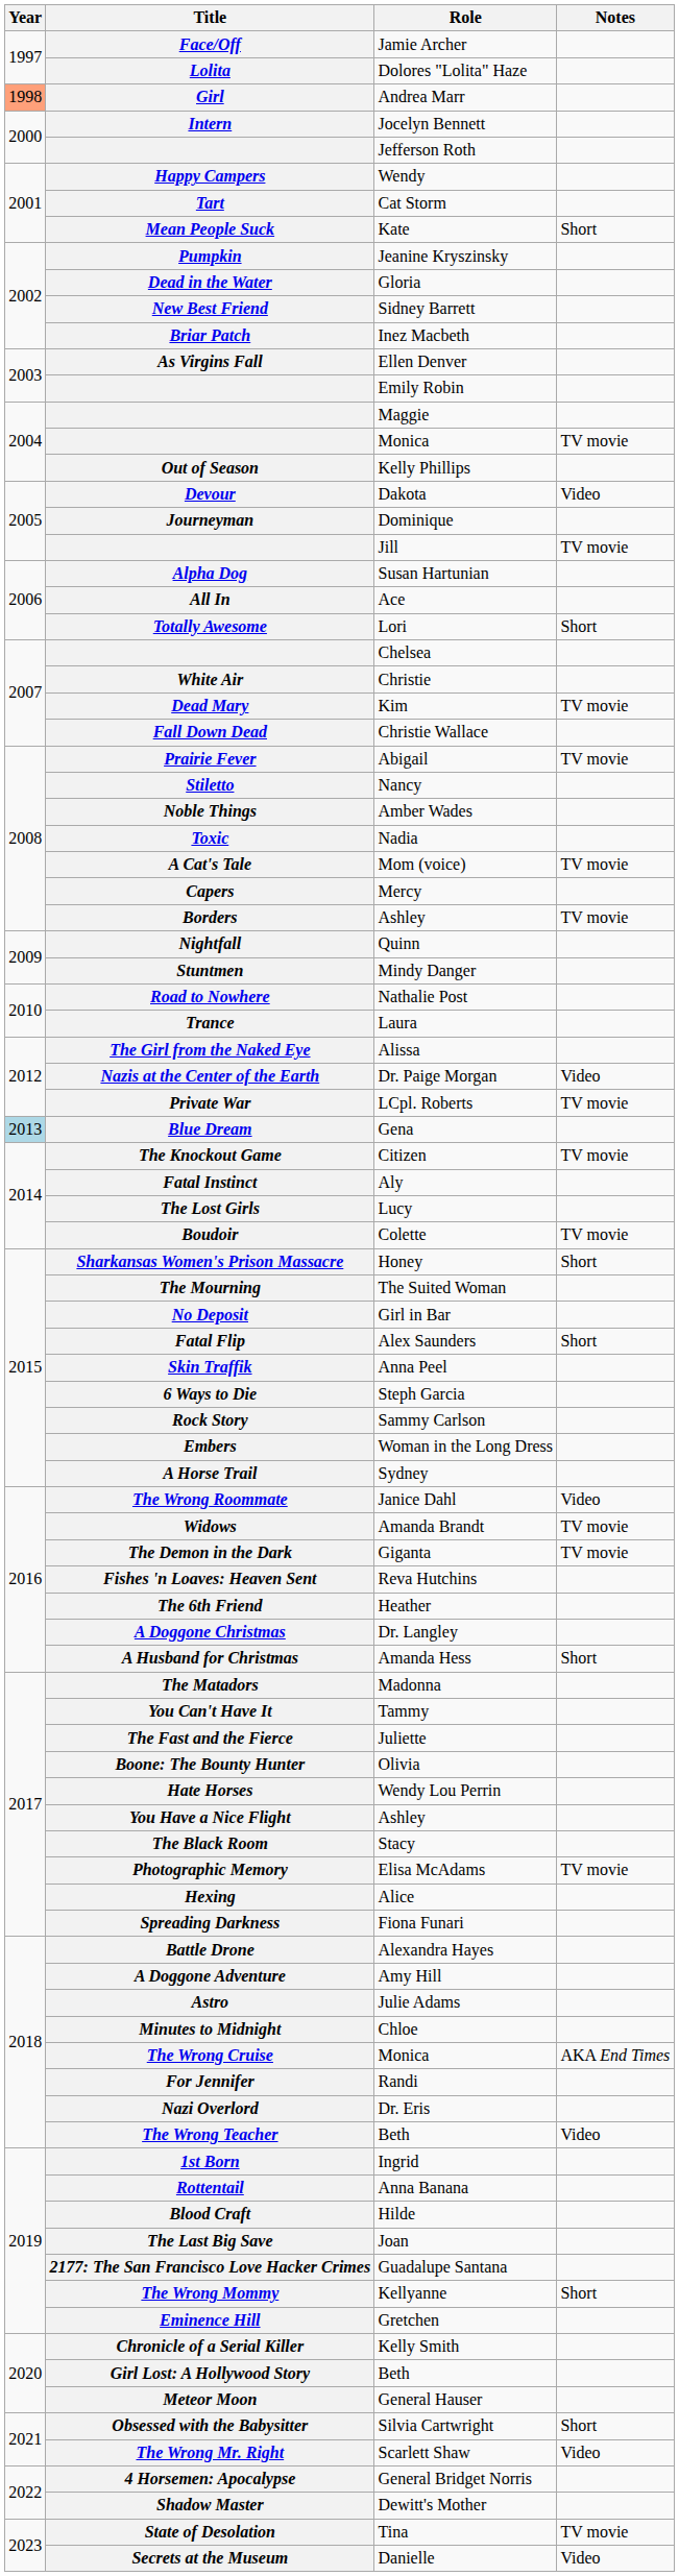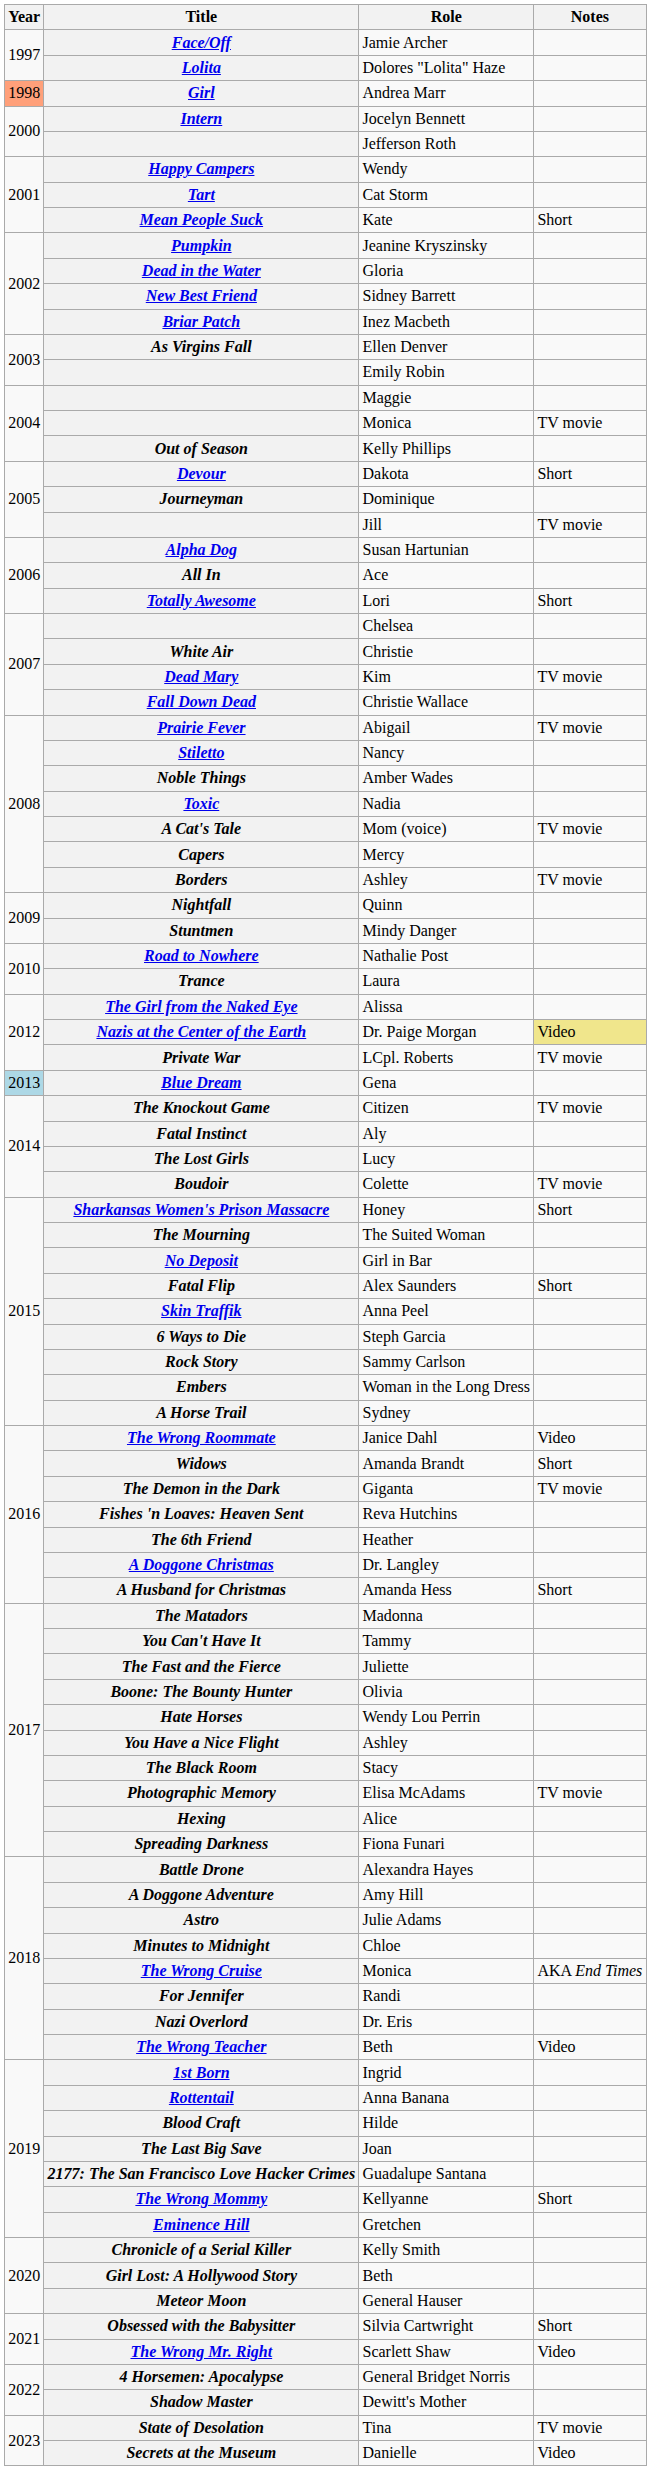 <table class="wikitable sortable plainrowheaders">
 <tr>
 <th scope="col">Year</th>
 <th scope="col">Title</th>
 <th scope="col">Role</th>
 <th scope="col">Notes</th>
 </tr>
 <tr>
 <td rowspan="2">1997</td>
 <th scope="row"><em><a href='#'>Face/Off</a></em></th>
 <td>Jamie Archer</td>
 <td></td>
 </tr>
 <tr>
 <th scope="row"><em><a href='#'>Lolita</a></em></th>
 <td>Dolores "Lolita" Haze</td>
 <td></td>
 </tr>
 <tr>
 <td style="background: lightsalmon;">1998</td>
 <th scope="row"><em><a href='#'>Girl</a></em></th>
 <td>Andrea Marr</td>
 <td></td>
 </tr>
 <tr>
 <td rowspan="2">2000</td>
 <th scope="row"><em><a href='#'>Intern</a></em></th>
 <td>Jocelyn Bennett</td>
 <td></td>
 </tr>
 <tr>
 <th scope="row"><em></em></th>
 <td>Jefferson Roth</td>
 <td></td>
 </tr>
 <tr>
 <td rowspan="3">2001</td>
 <th scope="row"><em><a href='#'>Happy Campers</a></em></th>
 <td>Wendy</td>
 <td></td>
 </tr>
 <tr>
 <th scope="row"><em><a href='#'>Tart</a></em></th>
 <td>Cat Storm</td>
 <td></td>
 </tr>
 <tr>
 <th scope="row"><em><a href='#'>Mean People Suck</a></em></th>
 <td>Kate</td>
 <td>Short</td>
 </tr>
 <tr>
 <td rowspan="4">2002</td>
 <th scope="row"><em><a href='#'>Pumpkin</a></em></th>
 <td>Jeanine Kryszinsky</td>
 <td></td>
 </tr>
 <tr>
 <th scope="row"><em><a href='#'>Dead in the Water</a></em></th>
 <td>Gloria</td>
 <td></td>
 </tr>
 <tr>
 <th scope="row"><em><a href='#'>New Best Friend</a></em></th>
 <td>Sidney Barrett</td>
 <td></td>
 </tr>
 <tr>
 <th scope="row"><em><a href='#'>Briar Patch</a></em></th>
 <td>Inez Macbeth</td>
 <td></td>
 </tr>
 <tr>
 <td rowspan="2">2003</td>
 <th scope="row"><em>As Virgins Fall</em></th>
 <td>Ellen Denver</td>
 <td></td>
 </tr>
 <tr>
 <th scope="row"><em></em></th>
 <td>Emily Robin</td>
 <td></td>
 </tr>
 <tr>
 <td rowspan="3">2004</td>
 <th scope="row"><em></em></th>
 <td>Maggie</td>
 <td></td>
 </tr>
 <tr>
 <th scope="row"><em></em></th>
 <td>Monica</td>
 <td>TV movie</td>
 </tr>
 <tr>
 <th scope="row"><em>Out of Season</em></th>
 <td>Kelly Phillips</td>
 <td></td>
 </tr>
 <tr>
 <td rowspan="3">2005</td>
 <th scope="row"><em><a href='#'>Devour</a></em></th>
 <td>Dakota</td>
-<td>Video</td>
+<td>Short</td>
 </tr>
 <tr>
 <th scope="row"><em>Journeyman</em></th>
 <td>Dominique</td>
 <td></td>
 </tr>
 <tr>
 <th scope="row"><em></em></th>
 <td>Jill</td>
 <td>TV movie</td>
 </tr>
 <tr>
 <td rowspan="3">2006</td>
 <th scope="row"><em><a href='#'>Alpha Dog</a></em></th>
 <td>Susan Hartunian</td>
 <td></td>
 </tr>
 <tr>
 <th scope="row"><em>All In</em></th>
 <td>Ace</td>
 <td></td>
 </tr>
 <tr>
 <th scope="row"><em><a href='#'>Totally Awesome</a></em></th>
 <td>Lori</td>
 <td>Short</td>
 </tr>
 <tr>
 <td rowspan="4">2007</td>
 <th scope="row"><em></em></th>
 <td>Chelsea</td>
 <td></td>
 </tr>
 <tr>
 <th scope="row"><em>White Air</em></th>
 <td>Christie</td>
 <td></td>
 </tr>
 <tr>
 <th scope="row"><em><a href='#'>Dead Mary</a></em></th>
 <td>Kim</td>
 <td>TV movie</td>
 </tr>
 <tr>
 <th scope="row"><em><a href='#'>Fall Down Dead</a></em></th>
 <td>Christie Wallace</td>
 <td></td>
 </tr>
 <tr>
 <td rowspan="7">2008</td>
 <th scope="row"><em><a href='#'>Prairie Fever</a></em></th>
 <td>Abigail</td>
 <td>TV movie</td>
 </tr>
 <tr>
 <th scope="row"><em><a href='#'>Stiletto</a></em></th>
 <td>Nancy</td>
 <td></td>
 </tr>
 <tr>
 <th scope="row"><em>Noble Things</em></th>
 <td>Amber Wades</td>
 <td></td>
 </tr>
 <tr>
 <th scope="row"><em><a href='#'>Toxic</a></em></th>
 <td>Nadia</td>
 <td></td>
 </tr>
 <tr>
 <th scope="row"><em>A Cat's Tale</em></th>
 <td>Mom (voice)</td>
 <td>TV movie</td>
 </tr>
 <tr>
 <th scope="row"><em>Capers</em></th>
 <td>Mercy</td>
 <td></td>
 </tr>
 <tr>
 <th scope="row"><em>Borders</em></th>
 <td>Ashley</td>
 <td>TV movie</td>
 </tr>
 <tr>
 <td rowspan="2">2009</td>
 <th scope="row"><em>Nightfall</em></th>
 <td>Quinn</td>
 <td></td>
 </tr>
 <tr>
 <th scope="row"><em>Stuntmen</em></th>
 <td>Mindy Danger</td>
 <td></td>
 </tr>
 <tr>
 <td rowspan="2">2010</td>
 <th scope="row"><em><a href='#'>Road to Nowhere</a></em></th>
 <td>Nathalie Post</td>
 <td></td>
 </tr>
 <tr>
 <th scope="row"><em>Trance</em></th>
 <td>Laura</td>
 <td></td>
 </tr>
 <tr>
 <td rowspan="3">2012</td>
 <th scope="row"><em><a href='#'>The Girl from the Naked Eye</a></em></th>
 <td>Alissa</td>
 <td></td>
 </tr>
 <tr>
 <th scope="row"><em><a href='#'>Nazis at the Center of the Earth</a></em></th>
 <td>Dr. Paige Morgan</td>
-<td>Video</td>
+<td style="background: khaki;">Video</td>
 </tr>
 <tr>
 <th scope="row"><em>Private War</em></th>
 <td>LCpl. Roberts</td>
 <td>TV movie</td>
 </tr>
 <tr>
 <td style="background: lightblue;">2013</td>
 <th scope="row"><em><a href='#'>Blue Dream</a></em></th>
 <td>Gena</td>
 <td></td>
 </tr>
 <tr>
 <td rowspan="4">2014</td>
 <th scope="row"><em>The Knockout Game</em></th>
 <td>Citizen</td>
 <td>TV movie</td>
 </tr>
 <tr>
 <th scope="row"><em>Fatal Instinct</em></th>
 <td>Aly</td>
 <td></td>
 </tr>
 <tr>
 <th scope="row"><em>The Lost Girls</em></th>
 <td>Lucy</td>
 <td></td>
 </tr>
 <tr>
 <th scope="row"><em>Boudoir</em></th>
 <td>Colette</td>
 <td>TV movie</td>
 </tr>
 <tr>
 <td rowspan="9">2015</td>
 <th scope="row"><em><a href='#'>Sharkansas Women's Prison Massacre</a></em></th>
 <td>Honey</td>
 <td>Short</td>
 </tr>
 <tr>
 <th scope="row"><em>The Mourning</em></th>
 <td>The Suited Woman</td>
 <td></td>
 </tr>
 <tr>
 <th scope="row"><em><a href='#'>No Deposit</a></em></th>
 <td>Girl in Bar</td>
 <td></td>
 </tr>
 <tr>
 <th scope="row"><em>Fatal Flip</em></th>
 <td>Alex Saunders</td>
 <td>Short</td>
 </tr>
 <tr>
 <th scope="row"><em><a href='#'>Skin Traffik</a></em></th>
 <td>Anna Peel</td>
 <td></td>
 </tr>
 <tr>
 <th scope="row"><em>6 Ways to Die</em></th>
 <td>Steph Garcia</td>
 <td></td>
 </tr>
 <tr>
 <th scope="row"><em>Rock Story</em></th>
 <td>Sammy Carlson</td>
 <td></td>
 </tr>
 <tr>
 <th scope="row"><em>Embers</em></th>
 <td>Woman in the Long Dress</td>
 <td></td>
 </tr>
 <tr>
 <th scope="row"><em>A Horse Trail</em></th>
 <td>Sydney</td>
 <td></td>
 </tr>
 <tr>
 <td rowspan="7">2016</td>
 <th scope="row"><em><a href='#'>The Wrong Roommate</a></em></th>
 <td>Janice Dahl</td>
 <td>Video</td>
 </tr>
 <tr>
 <th scope="row"><em>Widows</em></th>
 <td>Amanda Brandt</td>
-<td>TV movie</td>
+<td>Short</td>
 </tr>
 <tr>
 <th scope="row"><em>The Demon in the Dark</em></th>
 <td>Giganta</td>
 <td>TV movie</td>
 </tr>
 <tr>
 <th scope="row"><em>Fishes 'n Loaves: Heaven Sent</em></th>
 <td>Reva Hutchins</td>
 <td></td>
 </tr>
 <tr>
 <th scope="row"><em>The 6th Friend</em></th>
 <td>Heather</td>
 <td></td>
 </tr>
 <tr>
 <th scope="row"><em><a href='#'>A Doggone Christmas</a></em></th>
 <td>Dr. Langley</td>
 <td></td>
 </tr>
 <tr>
 <th scope="row"><em>A Husband for Christmas</em></th>
 <td>Amanda Hess</td>
 <td>Short</td>
 </tr>
 <tr>
 <td rowspan="10">2017</td>
 <th scope="row"><em>The Matadors</em></th>
 <td>Madonna</td>
 <td></td>
 </tr>
 <tr>
 <th scope="row"><em>You Can't Have It</em></th>
 <td>Tammy</td>
 <td></td>
 </tr>
 <tr>
 <th scope="row"><em>The Fast and the Fierce</em></th>
 <td>Juliette</td>
 <td></td>
 </tr>
 <tr>
 <th scope="row"><em>Boone: The Bounty Hunter</em></th>
 <td>Olivia</td>
 <td></td>
 </tr>
 <tr>
 <th scope="row"><em>Hate Horses</em></th>
 <td>Wendy Lou Perrin</td>
 <td></td>
 </tr>
 <tr>
 <th scope="row"><em>You Have a Nice Flight</em></th>
 <td>Ashley</td>
 <td></td>
 </tr>
 <tr>
 <th scope="row"><em>The Black Room</em></th>
 <td>Stacy</td>
 <td></td>
 </tr>
 <tr>
 <th scope="row"><em>Photographic Memory</em></th>
 <td>Elisa McAdams</td>
 <td>TV movie</td>
 </tr>
 <tr>
 <th scope="row"><em>Hexing</em></th>
 <td>Alice</td>
 <td></td>
 </tr>
 <tr>
 <th scope="row"><em>Spreading Darkness</em></th>
 <td>Fiona Funari</td>
 <td></td>
 </tr>
 <tr>
 <td rowspan="8">2018</td>
 <th scope="row"><em>Battle Drone</em></th>
 <td>Alexandra Hayes</td>
 <td></td>
 </tr>
 <tr>
 <th scope="row"><em>A Doggone Adventure</em></th>
 <td>Amy Hill</td>
 <td></td>
 </tr>
 <tr>
 <th scope="row"><em>Astro</em></th>
 <td>Julie Adams</td>
 <td></td>
 </tr>
 <tr>
 <th scope="row"><em>Minutes to Midnight</em></th>
 <td>Chloe</td>
 <td></td>
 </tr>
 <tr>
 <th scope="row"><em><a href='#'>The Wrong Cruise</a></em></th>
 <td>Monica</td>
 <td>AKA <em>End Times</em></td>
 </tr>
 <tr>
 <th scope="row"><em>For Jennifer</em></th>
 <td>Randi</td>
 <td></td>
 </tr>
 <tr>
 <th scope="row"><em>Nazi Overlord</em></th>
 <td>Dr. Eris</td>
 <td></td>
 </tr>
 <tr>
 <th scope="row"><em><a href='#'>The Wrong Teacher</a></em></th>
 <td>Beth</td>
 <td>Video</td>
 </tr>
 <tr>
 <td rowspan="7">2019</td>
 <th scope="row"><em><a href='#'>1st Born</a></em></th>
 <td>Ingrid</td>
 <td></td>
 </tr>
 <tr>
 <th scope="row"><em><a href='#'>Rottentail</a></em></th>
 <td>Anna Banana</td>
 <td></td>
 </tr>
 <tr>
 <th scope="row"><em>Blood Craft</em></th>
 <td>Hilde</td>
 <td></td>
 </tr>
 <tr>
 <th scope="row"><em>The Last Big Save</em></th>
 <td>Joan</td>
 <td></td>
 </tr>
 <tr>
 <th scope="row"><em>2177: The San Francisco Love Hacker Crimes</em></th>
 <td>Guadalupe Santana</td>
 <td></td>
 </tr>
 <tr>
 <th scope="row"><em><a href='#'>The Wrong Mommy</a></em></th>
 <td>Kellyanne</td>
 <td>Short</td>
 </tr>
 <tr>
 <th scope="row"><em><a href='#'>Eminence Hill</a></em></th>
 <td>Gretchen</td>
 <td></td>
 </tr>
 <tr>
 <td rowspan="3">2020</td>
 <th scope="row"><em>Chronicle of a Serial Killer</em></th>
 <td>Kelly Smith</td>
 <td></td>
 </tr>
 <tr>
 <th scope="row"><em>Girl Lost: A Hollywood Story</em></th>
 <td>Beth</td>
 <td></td>
 </tr>
 <tr>
 <th scope="row"><em>Meteor Moon</em></th>
 <td>General Hauser</td>
 <td></td>
 </tr>
 <tr>
 <td rowspan="2">2021</td>
 <th scope="row"><em>Obsessed with the Babysitter</em></th>
 <td>Silvia Cartwright</td>
 <td>Short</td>
 </tr>
 <tr>
 <th scope="row"><em><a href='#'>The Wrong Mr. Right</a></em></th>
 <td>Scarlett Shaw</td>
 <td>Video</td>
 </tr>
 <tr>
 <td rowspan="2">2022</td>
 <th scope="row"><em>4 Horsemen: Apocalypse</em></th>
 <td>General Bridget Norris</td>
 <td></td>
 </tr>
 <tr>
 <th scope="row"><em>Shadow Master</em></th>
 <td>Dewitt's Mother</td>
 <td></td>
 </tr>
 <tr>
 <td rowspan="2">2023</td>
 <th scope="row"><em>State of Desolation</em></th>
 <td>Tina</td>
 <td>TV movie</td>
 </tr>
 <tr>
 <th scope="row"><em>Secrets at the Museum</em></th>
 <td>Danielle</td>
 <td>Video</td>
 </tr>
 </table>
